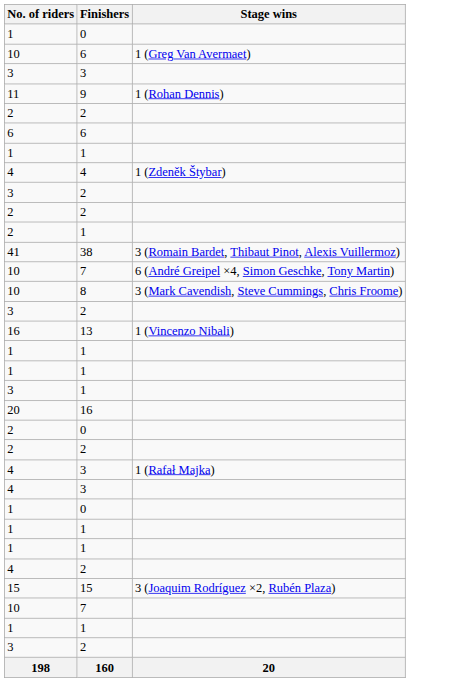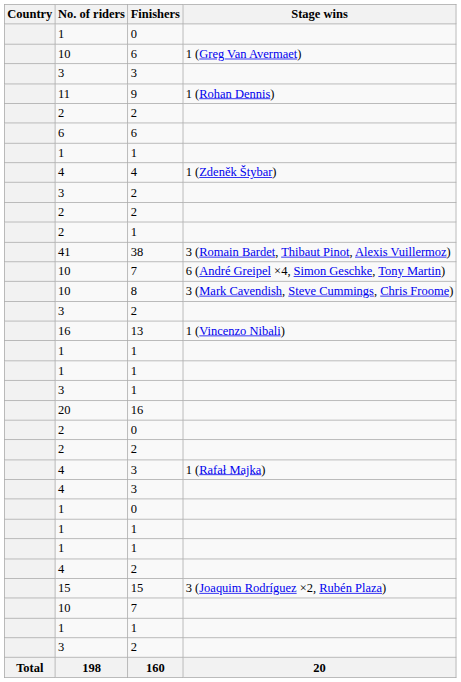 <table class="wikitable plainrowheaders sortable">
 <tr>
+<th scope="col">Country</th>
 <th scope="col">No. of riders</th>
 <th scope="col">Finishers</th>
 <th scope="col">Stage wins</th>
 </tr>
 <tr>
+<th scope="row"></th>
 <td>1</td>
 <td>0</td>
 <td></td>
 </tr>
 <tr>
+<th scope="row"></th>
 <td>10</td>
 <td>6</td>
 <td>1 (<a href='#'>Greg Van Avermaet</a>)</td>
 </tr>
 <tr>
+<th scope="row"></th>
 <td>3</td>
 <td>3</td>
 <td></td>
 </tr>
 <tr>
+<th scope="row"></th>
 <td>11</td>
 <td>9</td>
 <td>1 (<a href='#'>Rohan Dennis</a>)</td>
 </tr>
 <tr>
+<th scope="row"></th>
 <td>2</td>
 <td>2</td>
 <td></td>
 </tr>
 <tr>
+<th scope="row"></th>
 <td>6</td>
 <td>6</td>
 <td></td>
 </tr>
 <tr>
+<th scope="row"></th>
 <td>1</td>
 <td>1</td>
 <td></td>
 </tr>
 <tr>
+<th scope="row"></th>
 <td>4</td>
 <td>4</td>
 <td>1 (<a href='#'>Zdeněk Štybar</a>)</td>
 </tr>
 <tr>
+<th scope="row"></th>
 <td>3</td>
 <td>2</td>
 <td></td>
 </tr>
 <tr>
+<th scope="row"></th>
 <td>2</td>
 <td>2</td>
 <td></td>
 </tr>
 <tr>
+<th scope="row"></th>
 <td>2</td>
 <td>1</td>
 <td></td>
 </tr>
 <tr>
+<th scope="row"></th>
 <td>41</td>
 <td>38</td>
 <td>3 (<a href='#'>Romain Bardet</a>, <a href='#'>Thibaut Pinot</a>, <a href='#'>Alexis Vuillermoz</a>)</td>
 </tr>
 <tr>
+<th scope="row"></th>
 <td>10</td>
 <td>7</td>
 <td>6 (<a href='#'>André Greipel</a> ×4, <a href='#'>Simon Geschke</a>, <a href='#'>Tony Martin</a>)</td>
 </tr>
 <tr>
+<th scope="row"></th>
 <td>10</td>
 <td>8</td>
 <td>3 (<a href='#'>Mark Cavendish</a>, <a href='#'>Steve Cummings</a>, <a href='#'>Chris Froome</a>)</td>
 </tr>
 <tr>
+<th scope="row"></th>
 <td>3</td>
 <td>2</td>
 <td></td>
 </tr>
 <tr>
+<th scope="row"></th>
 <td>16</td>
 <td>13</td>
 <td>1 (<a href='#'>Vincenzo Nibali</a>)</td>
 </tr>
 <tr>
+<th scope="row"></th>
 <td>1</td>
 <td>1</td>
 <td></td>
 </tr>
 <tr>
+<th scope="row"></th>
 <td>1</td>
 <td>1</td>
 <td></td>
 </tr>
 <tr>
+<th scope="row"></th>
 <td>3</td>
 <td>1</td>
 <td></td>
 </tr>
 <tr>
+<th scope="row"></th>
 <td>20</td>
 <td>16</td>
 <td></td>
 </tr>
 <tr>
+<th scope="row"></th>
 <td>2</td>
 <td>0</td>
 <td></td>
 </tr>
 <tr>
+<th scope="row"></th>
 <td>2</td>
 <td>2</td>
 <td></td>
 </tr>
 <tr>
+<th scope="row"></th>
 <td>4</td>
 <td>3</td>
 <td>1 (<a href='#'>Rafał Majka</a>)</td>
 </tr>
 <tr>
+<th scope="row"></th>
 <td>4</td>
 <td>3</td>
 <td></td>
 </tr>
 <tr>
+<th scope="row"></th>
 <td>1</td>
 <td>0</td>
 <td></td>
 </tr>
 <tr>
+<th scope="row"></th>
 <td>1</td>
 <td>1</td>
 <td></td>
 </tr>
 <tr>
+<th scope="row"></th>
 <td>1</td>
 <td>1</td>
 <td></td>
 </tr>
 <tr>
+<th scope="row"></th>
 <td>4</td>
 <td>2</td>
 <td></td>
 </tr>
 <tr>
+<th scope="row"></th>
 <td>15</td>
 <td>15</td>
 <td>3 (<a href='#'>Joaquim Rodríguez</a> ×2, <a href='#'>Rubén Plaza</a>)</td>
 </tr>
 <tr>
+<th scope="row"></th>
 <td>10</td>
 <td>7</td>
 <td></td>
 </tr>
 <tr>
+<th scope="row"></th>
 <td>1</td>
 <td>1</td>
 <td></td>
 </tr>
 <tr>
+<th scope="row"></th>
 <td>3</td>
 <td>2</td>
 <td></td>
 </tr>
 <tr>
+<th>Total</th>
 <th>198</th>
 <th>160</th>
 <th>20</th>
 </tr>
 </table>
